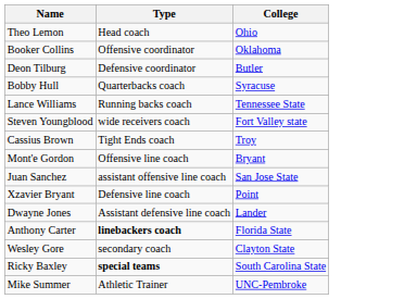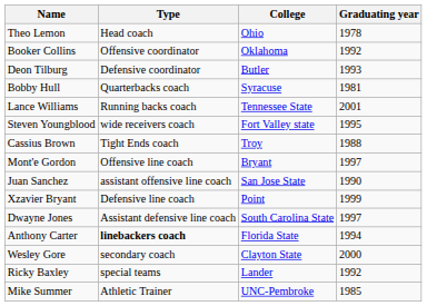 <table class="wikitable" style="font-size: 90%;">
 <tr>
 <th>Name </th>
 <th>Type </th>
 <th>College</th>
+<th>Graduating year</th>
 </tr>
 <tr>
 <td>Theo Lemon</td>
 <td>Head coach</td>
 <td><a href='#'>Ohio</a></td>
+<td>1978</td>
 </tr>
 <tr>
 <td>Booker Collins</td>
 <td>Offensive coordinator</td>
 <td><a href='#'>Oklahoma</a></td>
+<td>1992</td>
 </tr>
 <tr>
 <td>Deon Tilburg</td>
 <td>Defensive coordinator</td>
 <td><a href='#'>Butler</a></td>
+<td>1993</td>
 </tr>
 <tr>
 <td>Bobby Hull</td>
 <td>Quarterbacks coach</td>
 <td><a href='#'>Syracuse</a></td>
+<td>1981</td>
 </tr>
 <tr>
 <td>Lance Williams</td>
 <td>Running backs coach</td>
 <td><a href='#'>Tennessee State</a></td>
+<td>2001</td>
 </tr>
 <tr>
 <td>Steven Youngblood</td>
 <td>wide receivers coach</td>
 <td><a href='#'>Fort Valley state</a></td>
+<td>1995</td>
 </tr>
 <tr>
 <td>Cassius Brown</td>
 <td>Tight Ends coach</td>
 <td><a href='#'>Troy</a></td>
+<td>1988</td>
 </tr>
 <tr>
 <td>Mont'e Gordon</td>
 <td>Offensive line coach</td>
 <td><a href='#'>Bryant</a></td>
+<td>1997</td>
 </tr>
 <tr>
 <td>Juan Sanchez</td>
 <td>assistant offensive line coach</td>
 <td><a href='#'>San Jose State</a></td>
+<td>1990</td>
 </tr>
 <tr>
 <td>Xzavier Bryant</td>
 <td>Defensive line coach</td>
 <td><a href='#'>Point</a></td>
+<td>1999</td>
 </tr>
 <tr>
 <td>Dwayne Jones</td>
 <td>Assistant defensive line coach</td>
-<td><a href='#'>Lander</a></td>
+<td><a href='#'>South Carolina State</a></td>
+<td>1997</td>
 </tr>
 <tr>
 <td>Anthony Carter</td>
 <td><strong>linebackers coach</strong></td>
 <td><a href='#'>Florida State</a></td>
+<td>1994</td>
 </tr>
 <tr>
 <td>Wesley Gore</td>
 <td>secondary coach</td>
 <td><a href='#'>Clayton State</a></td>
+<td>2000</td>
 </tr>
 <tr>
 <td>Ricky Baxley</td>
-<td><strong>special teams</strong></td>
-<td><a href='#'>South Carolina State</a></td>
+<td>special teams</td>
+<td><a href='#'>Lander</a></td>
+<td>1992</td>
 </tr>
 <tr>
 <td>Mike Summer</td>
 <td>Athletic Trainer</td>
 <td><a href='#'>UNC-Pembroke</a></td>
+<td>1985</td>
 </tr>
 </table>
